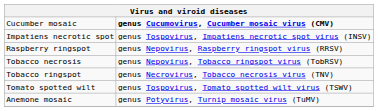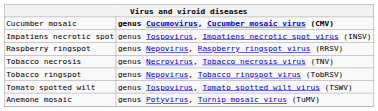 <table class="wikitable" style="clear:left">
 <tr>
 <th colspan=2><strong>Virus and viroid diseases</strong><br></th>
 </tr>
 <tr>
 <td>Cucumber mosaic</td>
 <td><strong>genus <a href='#'>Cucumovirus</a>, <a href='#'>Cucumber mosaic virus</a> (CMV)</strong></td>
 </tr>
 <tr>
 <td>Impatiens necrotic spot</td>
 <td>genus <a href='#'>Tospovirus</a>, <a href='#'>Impatiens necrotic spot virus</a> (INSV)</td>
 </tr>
 <tr>
 <td>Raspberry ringspot</td>
 <td>genus <a href='#'>Nepovirus</a>, <a href='#'>Raspberry ringspot virus</a> (RRSV)</td>
 </tr>
 <tr>
 <td>Tobacco necrosis</td>
-<td>genus <a href='#'>Nepovirus</a>, <a href='#'>Tobacco ringspot virus</a> (TobRSV)</td>
+<td>genus <a href='#'>Necrovirus</a>, <a href='#'>Tobacco necrosis virus</a> (TNV)</td>
 </tr>
 <tr>
 <td>Tobacco ringspot</td>
-<td>genus <a href='#'>Necrovirus</a>, <a href='#'>Tobacco necrosis virus</a> (TNV)</td>
+<td>genus <a href='#'>Nepovirus</a>, <a href='#'>Tobacco ringspot virus</a> (TobRSV)</td>
 </tr>
 <tr>
 <td>Tomato spotted wilt</td>
 <td>genus <a href='#'>Tospovirus</a>, <a href='#'>Tomato spotted wilt virus</a> (TSWV)</td>
 </tr>
 <tr>
 <td>Anemone mosaic</td>
 <td>genus <a href='#'>Potyvirus</a>, <a href='#'>Turnip mosaic virus</a> (TuMV)</td>
 </tr>
 <tr>
 </tr>
 </table>
